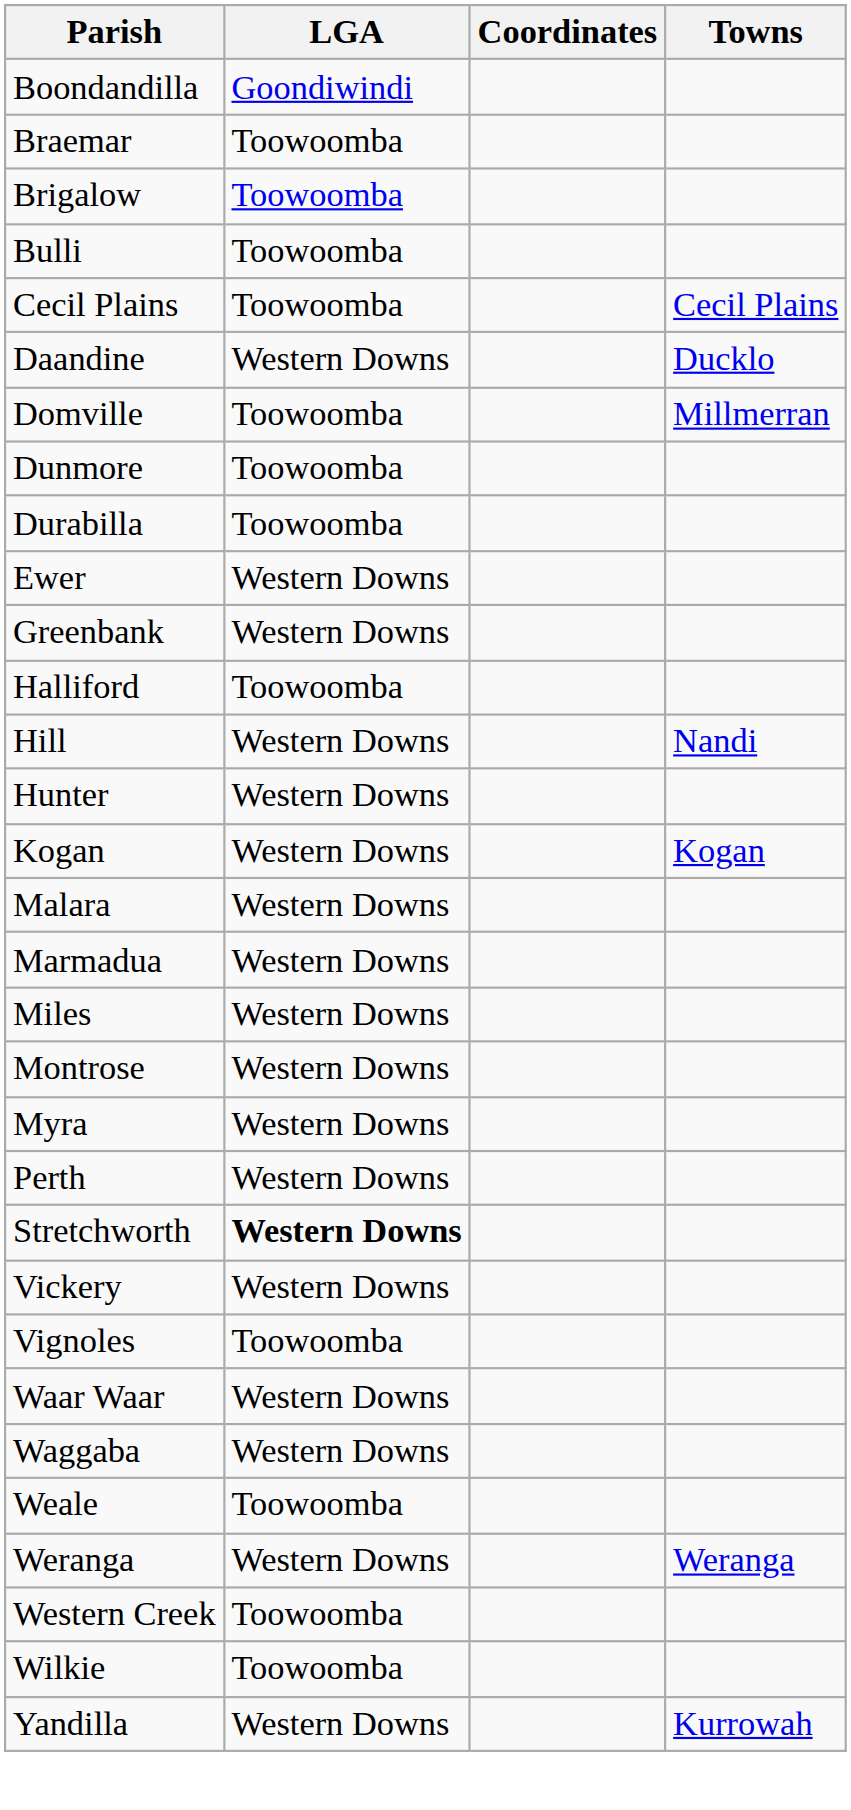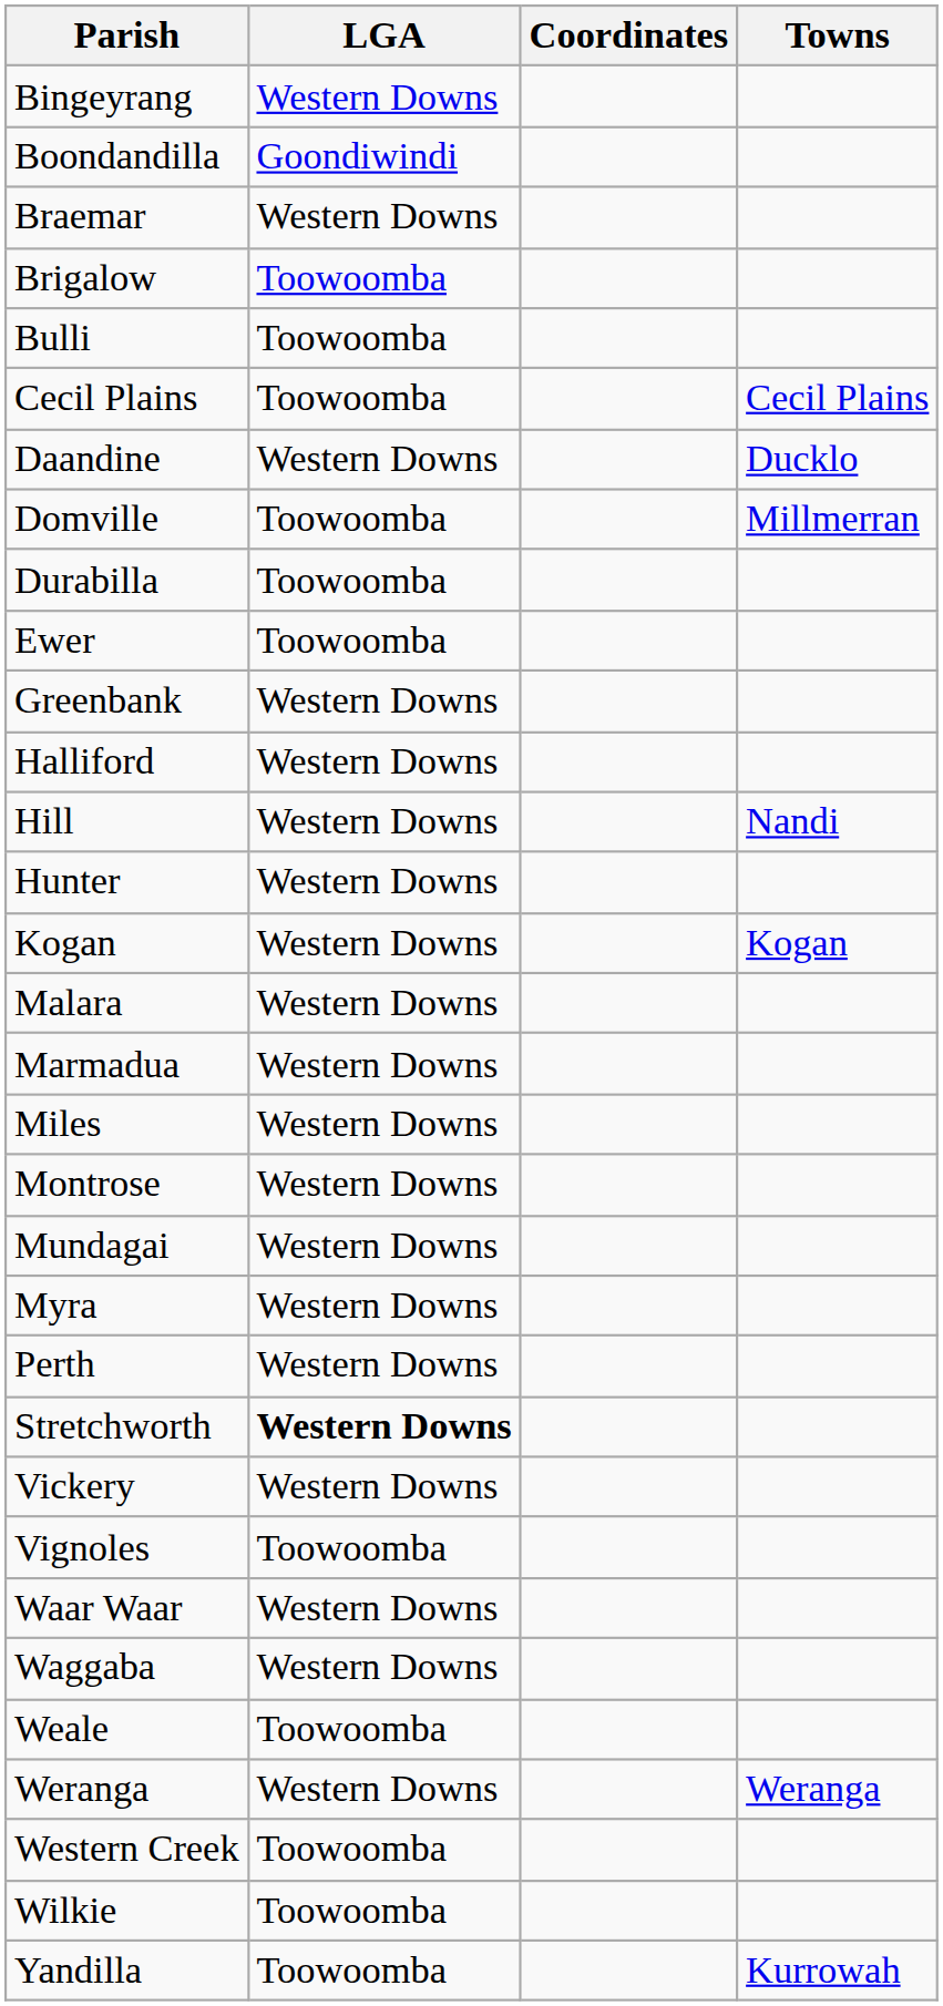 <table class="wikitable sortable">
 <tr>
 <th>Parish</th>
 <th>LGA</th>
 <th>Coordinates</th>
 <th>Towns</th>
+</tr>
+<tr>
+<td>Bingeyrang</td>
+<td><a href='#'>Western Downs</a></td>
+<td></td>
+<td></td>
 </tr>
 <tr>
 <td>Boondandilla</td>
 <td><a href='#'>Goondiwindi</a></td>
 <td></td>
 <td></td>
 </tr>
 <tr>
 <td>Braemar</td>
-<td>Toowoomba</td>
+<td>Western Downs</td>
 <td></td>
 <td></td>
 </tr>
 <tr>
 <td>Brigalow</td>
 <td><a href='#'>Toowoomba</a></td>
 <td></td>
 <td></td>
 </tr>
 <tr>
 <td>Bulli</td>
 <td>Toowoomba</td>
 <td></td>
 <td></td>
 </tr>
 <tr>
 <td>Cecil Plains</td>
 <td>Toowoomba</td>
 <td></td>
 <td><a href='#'>Cecil Plains</a></td>
 </tr>
 <tr>
 <td>Daandine</td>
 <td>Western Downs</td>
 <td></td>
 <td><a href='#'>Ducklo</a></td>
 </tr>
 <tr>
 <td>Domville</td>
 <td>Toowoomba</td>
 <td></td>
 <td><a href='#'>Millmerran</a></td>
 </tr>
 <tr>
-<td>Dunmore</td>
-<td>Toowoomba</td>
-<td></td>
-<td></td>
-</tr>
-<tr>
 <td>Durabilla</td>
 <td>Toowoomba</td>
 <td></td>
 <td></td>
 </tr>
 <tr>
 <td>Ewer</td>
-<td>Western Downs</td>
+<td>Toowoomba</td>
 <td></td>
 <td></td>
 </tr>
 <tr>
 <td>Greenbank</td>
 <td>Western Downs</td>
 <td></td>
 <td></td>
 </tr>
 <tr>
 <td>Halliford</td>
-<td>Toowoomba</td>
+<td>Western Downs</td>
 <td></td>
 <td></td>
 </tr>
 <tr>
 <td>Hill</td>
 <td>Western Downs</td>
 <td></td>
 <td><a href='#'>Nandi</a></td>
 </tr>
 <tr>
 <td>Hunter</td>
 <td>Western Downs</td>
 <td></td>
 <td></td>
 </tr>
 <tr>
 <td>Kogan</td>
 <td>Western Downs</td>
 <td></td>
 <td><a href='#'>Kogan</a></td>
 </tr>
 <tr>
 <td>Malara</td>
 <td>Western Downs</td>
 <td></td>
 <td></td>
 </tr>
 <tr>
 <td>Marmadua</td>
 <td>Western Downs</td>
 <td></td>
 <td></td>
 </tr>
 <tr>
 <td>Miles</td>
 <td>Western Downs</td>
 <td></td>
 <td></td>
 </tr>
 <tr>
 <td>Montrose</td>
+<td>Western Downs</td>
+<td></td>
+<td></td>
+</tr>
+<tr>
+<td>Mundagai</td>
 <td>Western Downs</td>
 <td></td>
 <td></td>
 </tr>
 <tr>
 <td>Myra</td>
 <td>Western Downs</td>
 <td></td>
 <td></td>
 </tr>
 <tr>
 <td>Perth</td>
 <td>Western Downs</td>
 <td></td>
 <td></td>
 </tr>
 <tr>
 <td>Stretchworth</td>
 <td><strong>Western Downs</strong></td>
 <td></td>
 <td></td>
 </tr>
 <tr>
 <td>Vickery</td>
 <td>Western Downs</td>
 <td></td>
 <td></td>
 </tr>
 <tr>
 <td>Vignoles</td>
 <td>Toowoomba</td>
 <td></td>
 <td></td>
 </tr>
 <tr>
 <td>Waar Waar</td>
 <td>Western Downs</td>
 <td></td>
 <td></td>
 </tr>
 <tr>
 <td>Waggaba</td>
 <td>Western Downs</td>
 <td></td>
 <td></td>
 </tr>
 <tr>
 <td>Weale</td>
 <td>Toowoomba</td>
 <td></td>
 <td></td>
 </tr>
 <tr>
 <td>Weranga</td>
 <td>Western Downs</td>
 <td></td>
 <td><a href='#'>Weranga</a></td>
 </tr>
 <tr>
 <td>Western Creek</td>
 <td>Toowoomba</td>
 <td></td>
 <td></td>
 </tr>
 <tr>
 <td>Wilkie</td>
 <td>Toowoomba</td>
 <td></td>
 <td></td>
 </tr>
 <tr>
 <td>Yandilla</td>
-<td>Western Downs</td>
+<td>Toowoomba</td>
 <td></td>
 <td><a href='#'>Kurrowah</a></td>
 </tr>
 </table>
